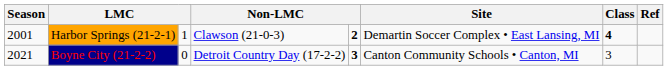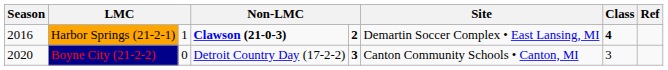 <table class="wikitable collapsible sortable">
 <tr>
 <th>Season</th>
 <th colspan="2">LMC</th>
 <th colspan="2">Non-LMC</th>
 <th>Site</th>
 <th>Class</th>
 <th>Ref</th>
 </tr>
 <tr>
-<td>2001</td>
+<td>2016</td>
 <td !align=center style="background:orange;color:black">Harbor Springs (21-2-1)</td>
 <td>1</td>
-<td><a href='#'>Clawson</a> (21-0-3)</td>
+<td><strong><a href='#'>Clawson</a> (21-0-3)</strong></td>
 <td><strong>2</strong></td>
 <td>Demartin Soccer Complex • <a href='#'>East Lansing, MI</a></td>
 <td><strong>4</strong></td>
 <td></td>
 </tr>
 <tr>
-<td>2021</td>
+<td>2020</td>
 <td !align=center style="background:darkblue;color:red">Boyne City (21-2-2)</td>
 <td>0</td>
 <td><a href='#'>Detroit Country Day</a> (17-2-2)</td>
 <td><strong>3</strong></td>
 <td>Canton Community Schools • <a href='#'>Canton, MI</a></td>
 <td>3</td>
 <td></td>
 </tr>
 </table>
